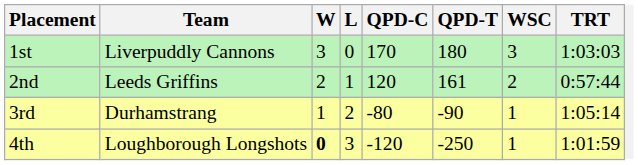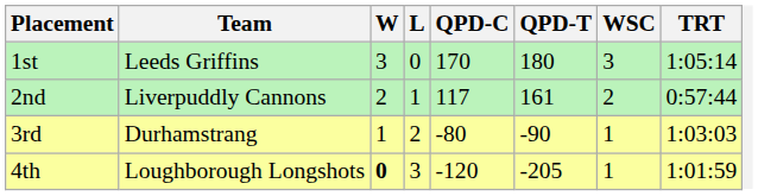 <table class="wikitable" style="border: none;">
 <tr>
 <th>Placement</th>
 <th>Team</th>
 <th>W</th>
 <th>L</th>
 <th>QPD-C</th>
 <th>QPD-T</th>
 <th>WSC</th>
 <th>TRT</th>
 <th rowspan="10" style="border: none;"></th>
 </tr>
 <tr style="background:#BBF3BB">
 <td>1st</td>
-<td>Liverpuddly Cannons</td>
+<td>Leeds Griffins</td>
 <td>3</td>
 <td>0</td>
 <td>170</td>
 <td>180</td>
 <td>3</td>
-<td>1:03:03</td>
+<td>1:05:14</td>
 </tr>
 <tr style="background:#BBF3BB">
 <td>2nd</td>
-<td>Leeds Griffins</td>
+<td>Liverpuddly Cannons</td>
 <td>2</td>
 <td>1</td>
-<td>120</td>
+<td>117</td>
 <td>161</td>
 <td>2</td>
 <td>0:57:44</td>
 </tr>
 <tr style="background:#FBFF9F">
 <td>3rd</td>
 <td>Durhamstrang</td>
 <td>1</td>
 <td>2</td>
 <td>-80</td>
 <td>-90</td>
 <td>1</td>
-<td>1:05:14</td>
+<td>1:03:03</td>
 </tr>
 <tr style="background:#FBFF9F">
 <td>4th</td>
 <td>Loughborough Longshots</td>
 <td><strong>0</strong></td>
 <td>3</td>
 <td>-120</td>
-<td>-250</td>
+<td>-205</td>
 <td>1</td>
 <td>1:01:59</td>
 </tr>
 <tr>
 </tr>
 </table>
